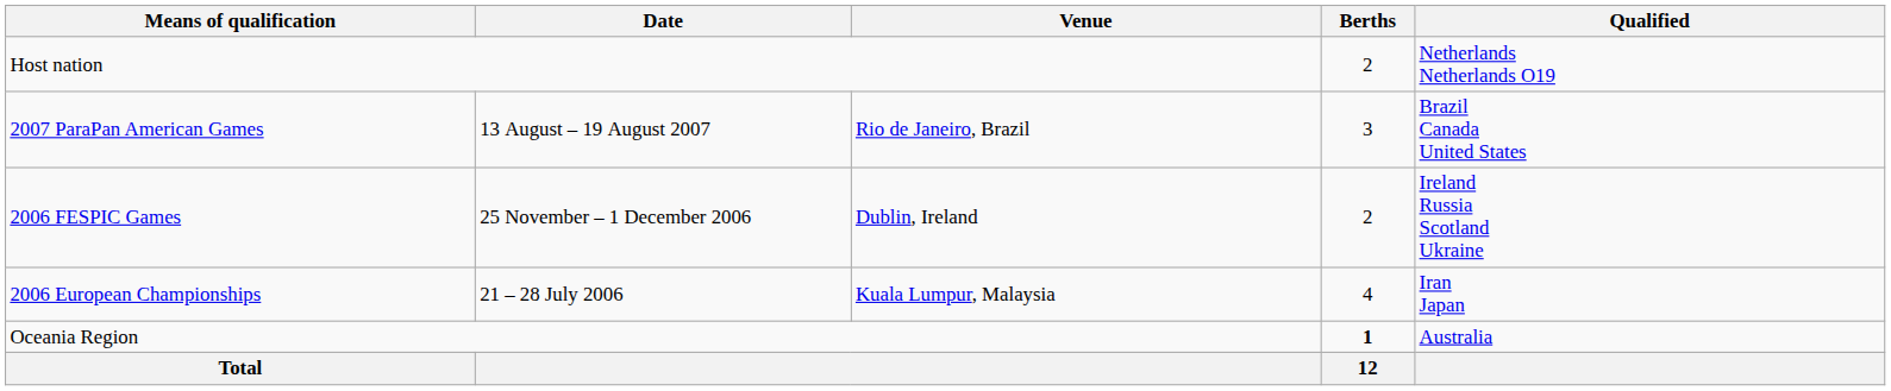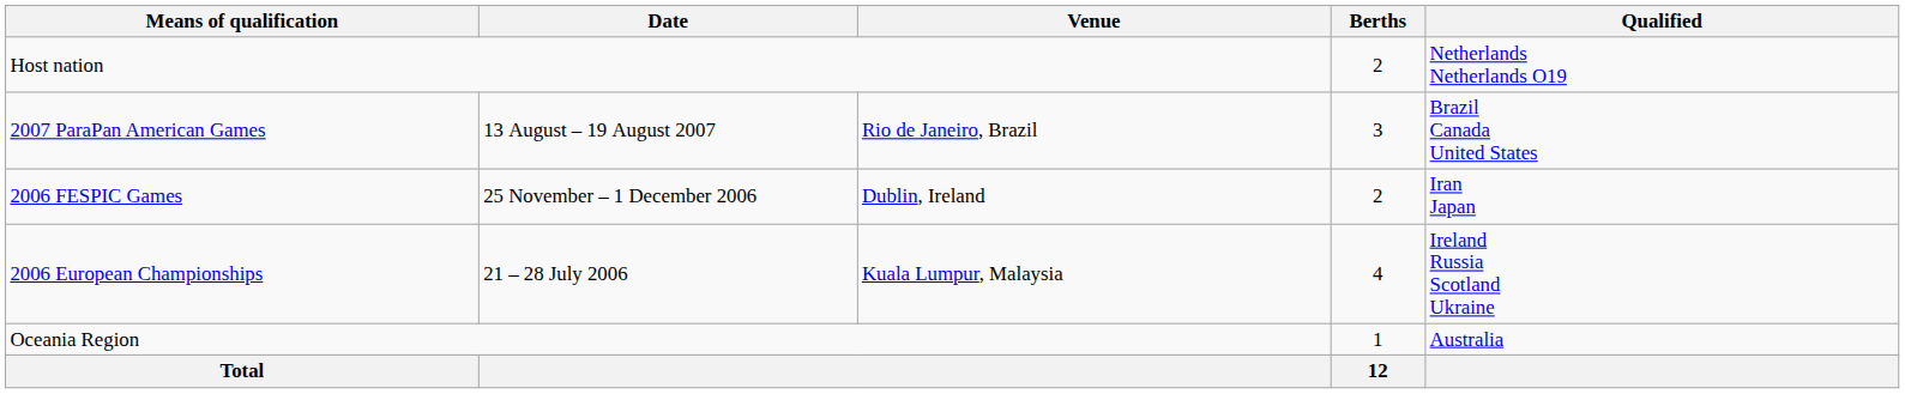 <table class="wikitable" style="width:95%">
 <tr>
 <th width=25%>Means of qualification</th>
 <th width=20%>Date</th>
 <th width=25%>Venue</th>
 <th width=5%>Berths</th>
 <th width=25%>Qualified</th>
 </tr>
 <tr>
 <td colspan=3>Host nation</td>
 <td align=center>2</td>
 <td> <a href='#'>Netherlands</a><br> <a href='#'>Netherlands O19</a></td>
 </tr>
 <tr>
 <td><a href='#'>2007 ParaPan American Games</a></td>
 <td>13 August – 19 August 2007</td>
 <td> <a href='#'>Rio de Janeiro</a>, Brazil</td>
 <td align="center">3</td>
 <td> <a href='#'>Brazil</a><br> <a href='#'>Canada</a><br> <a href='#'>United States</a></td>
 </tr>
 <tr>
 <td><a href='#'>2006 FESPIC Games</a></td>
 <td>25 November – 1 December 2006</td>
 <td> <a href='#'>Dublin</a>, Ireland</td>
 <td align="center">2</td>
-<td> <a href='#'>Ireland</a><br> <a href='#'>Russia</a><br> <a href='#'>Scotland</a><br> <a href='#'>Ukraine</a></td>
+<td> <a href='#'>Iran</a><br> <a href='#'>Japan</a></td>
 </tr>
 <tr>
 <td><a href='#'>2006 European Championships</a></td>
 <td>21 – 28 July 2006</td>
 <td> <a href='#'>Kuala Lumpur</a>, Malaysia</td>
 <td align="center">4</td>
-<td> <a href='#'>Iran</a><br> <a href='#'>Japan</a></td>
+<td> <a href='#'>Ireland</a><br> <a href='#'>Russia</a><br> <a href='#'>Scotland</a><br> <a href='#'>Ukraine</a></td>
 </tr>
 <tr>
 <td colspan=3>Oceania Region</td>
-<td align="center"><strong>1</strong></td>
+<td align="center">1</td>
 <td> <a href='#'>Australia</a></td>
 </tr>
 <tr>
 <th>Total</th>
 <th colspan="2"></th>
 <th>12</th>
 <th></th>
 </tr>
 </table>
